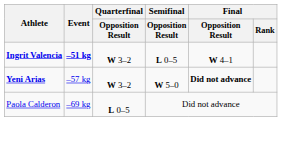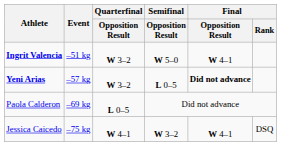 <table class=wikitable style=font-size:90%;text-align:center>
 <tr>
 <th rowspan=2>Athlete</th>
 <th rowspan=2>Event</th>
 <th>Quarterfinal</th>
 <th>Semifinal</th>
 <th colspan=2>Final</th>
 </tr>
 <tr style=font-size:95%>
 <th>Opposition<br>Result</th>
 <th>Opposition<br>Result</th>
 <th>Opposition<br>Result</th>
 <th>Rank</th>
 </tr>
 <tr>
 <td align=left><strong><a href='#'>Ingrit Valencia</a></strong></td>
-<td align=left><strong><a href='#'>–51 kg</a></strong></td>
+<td align=left><a href='#'>–51 kg</a></td>
 <td><br><strong>W</strong> 3–2</td>
-<td><br><strong>L</strong> 0–5</td>
+<td><br><strong>W</strong> 5–0</td>
 <td><br><strong>W</strong> 4–1</td>
 <td></td>
 </tr>
 <tr>
 <td align=left><strong><a href='#'>Yeni Arias</a></strong></td>
 <td align=left><a href='#'>–57 kg</a></td>
 <td><br><strong>W</strong> 3–2</td>
-<td><br><strong>W</strong> 5–0</td>
+<td><br><strong>L</strong> 0–5</td>
 <td><strong>Did not advance</strong></td>
 <td></td>
 </tr>
 <tr>
 <td align=left><a href='#'>Paola Calderon</a></td>
 <td align=left><a href='#'>–69 kg</a></td>
 <td><br><strong>L</strong> 0–5</td>
 <td colspan=3>Did not advance</td>
 </tr>
+<tr>
+<td align=left><a href='#'>Jessica Caicedo</a></td>
+<td align=left><a href='#'>–75 kg</a></td>
+<td><br><strong>W</strong> 4–1</td>
+<td><br><strong>W</strong> 3–2</td>
+<td><br><strong>W</strong> 4–1</td>
+<td>DSQ </td>
+</tr>
 </table>
